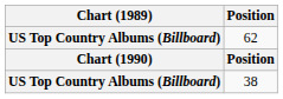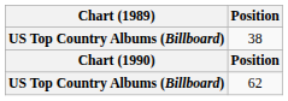 <table class="wikitable plainrowheaders" style="text-align:center">
 <tr>
 <th scope="col">Chart (1989)</th>
 <th scope="col">Position</th>
 </tr>
 <tr>
 <th scope="row">US Top Country Albums (<em>Billboard</em>)</th>
-<td>62</td>
+<td>38</td>
 </tr>
 <tr>
 <th scope="col">Chart (1990)</th>
 <th scope="col">Position</th>
 </tr>
 <tr>
 <th scope="row">US Top Country Albums (<em>Billboard</em>)</th>
-<td>38</td>
+<td>62</td>
 </tr>
 </table>
